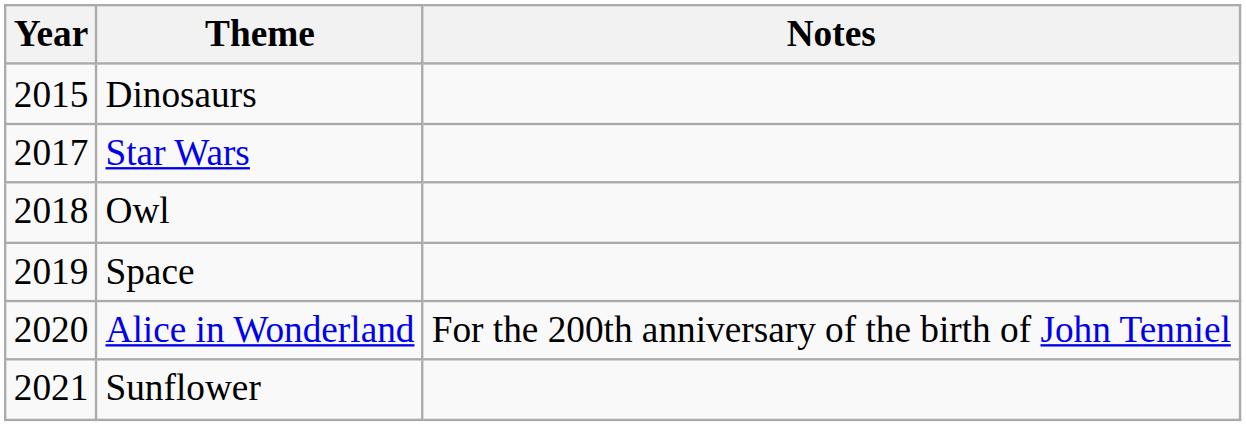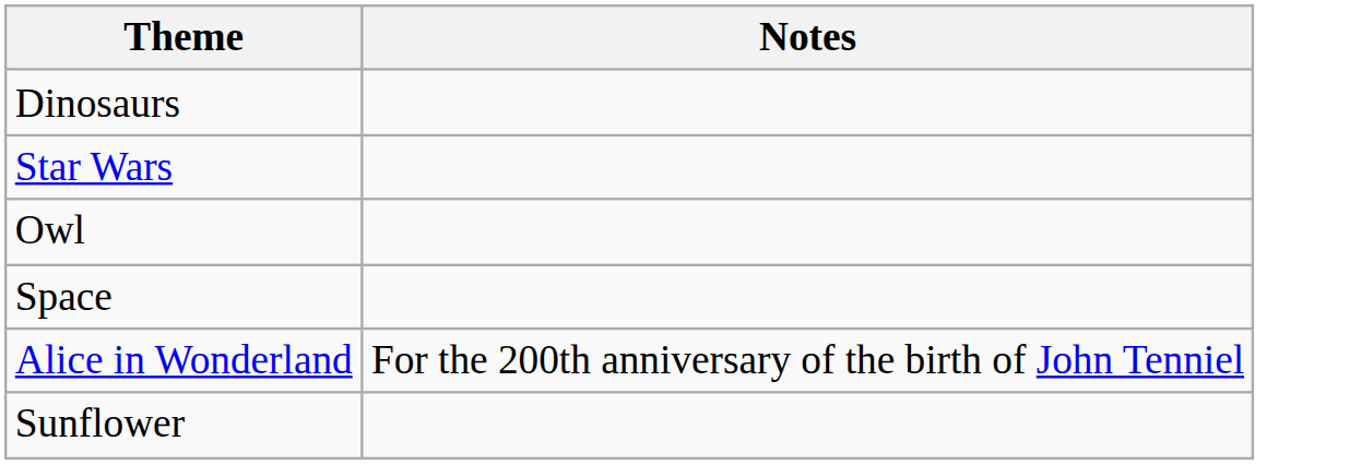 <table class="wikitable">
 <tr>
-<th>Year</th>
 <th>Theme</th>
 <th>Notes</th>
 </tr>
 <tr>
-<td>2015</td>
 <td>Dinosaurs</td>
 <td></td>
 </tr>
 <tr>
-<td>2017</td>
 <td><a href='#'>Star Wars</a></td>
 <td></td>
 </tr>
 <tr>
-<td>2018</td>
 <td>Owl</td>
 <td></td>
 </tr>
 <tr>
-<td>2019</td>
 <td>Space</td>
 <td></td>
 </tr>
 <tr>
-<td>2020</td>
 <td><a href='#'>Alice in Wonderland</a></td>
 <td>For the 200th anniversary of the birth of <a href='#'>John Tenniel</a></td>
 </tr>
 <tr>
-<td>2021</td>
 <td>Sunflower</td>
 <td></td>
 </tr>
 </table>
